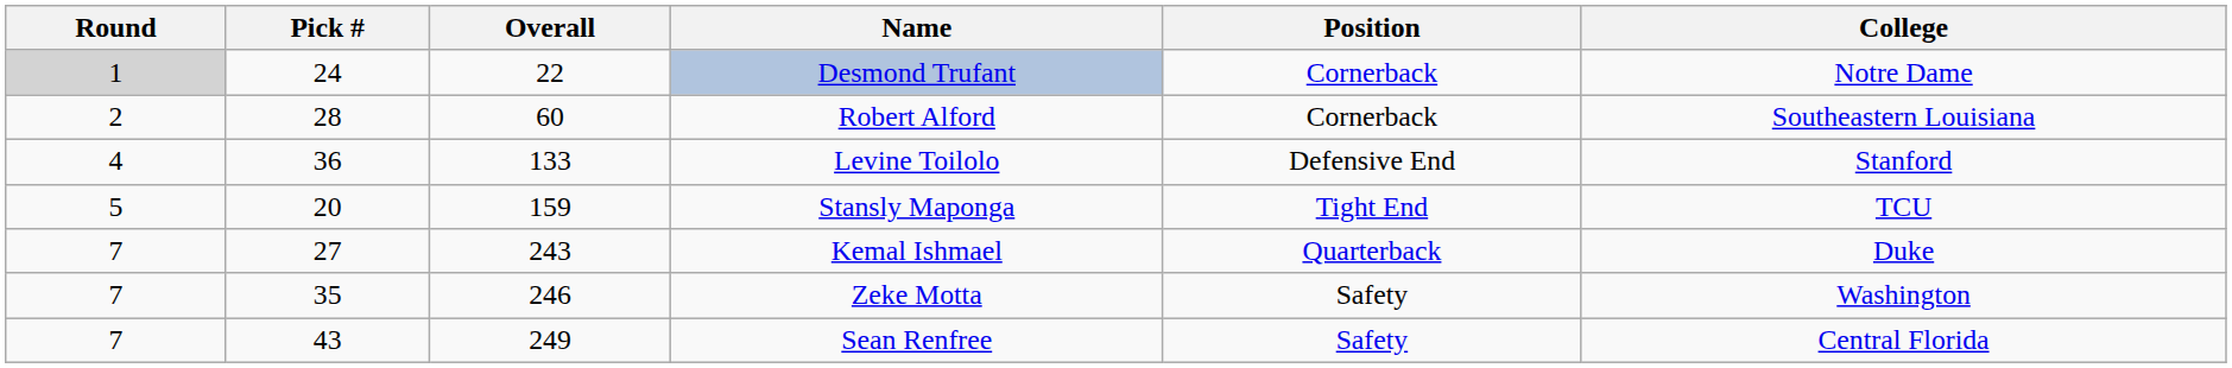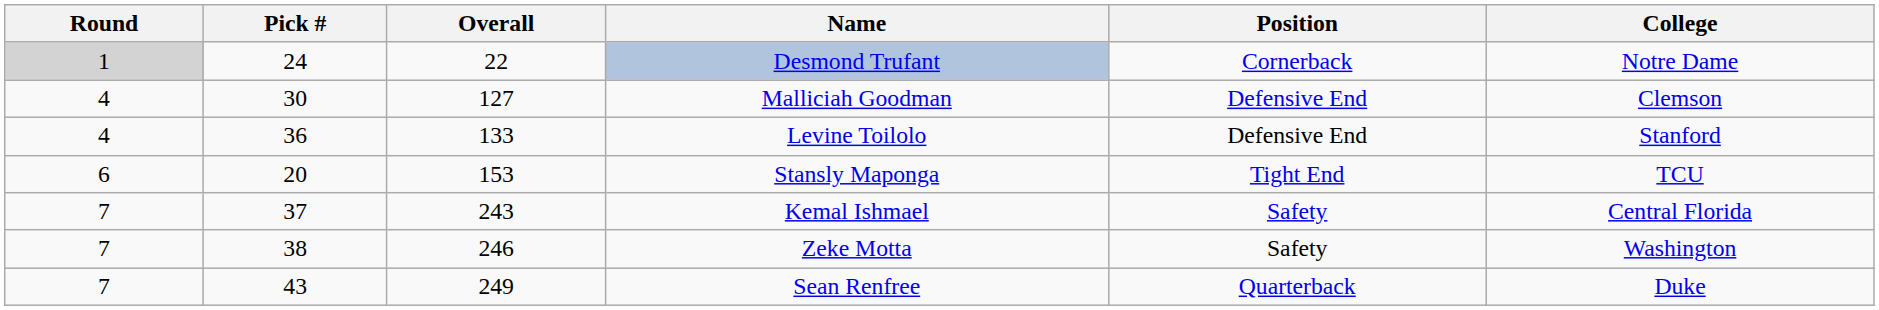 <table class="wikitable sortable sortable" style="width: 100%; text-align:center">
 <tr>
 <th>Round</th>
 <th>Pick #</th>
 <th>Overall</th>
 <th>Name</th>
 <th>Position</th>
 <th>College</th>
 </tr>
 <tr>
 <td style="background: lightgrey;">1</td>
 <td>24</td>
 <td>22</td>
 <td bgcolor=lightsteelblue><a href='#'>Desmond Trufant</a></td>
 <td><a href='#'>Cornerback</a></td>
 <td><a href='#'>Notre Dame</a></td>
 </tr>
 <tr>
-<td>2</td>
-<td>28</td>
-<td>60</td>
-<td><a href='#'>Robert Alford</a></td>
-<td>Cornerback</td>
-<td><a href='#'>Southeastern Louisiana</a></td>
+<td>4</td>
+<td>30</td>
+<td>127</td>
+<td><a href='#'>Malliciah Goodman</a></td>
+<td><a href='#'>Defensive End</a></td>
+<td><a href='#'>Clemson</a></td>
 </tr>
 <tr>
 <td>4</td>
 <td>36</td>
 <td>133</td>
 <td><a href='#'>Levine Toilolo</a></td>
 <td>Defensive End</td>
 <td><a href='#'>Stanford</a></td>
 </tr>
 <tr>
-<td>5</td>
+<td>6</td>
 <td>20</td>
-<td>159</td>
+<td>153</td>
 <td><a href='#'>Stansly Maponga</a></td>
 <td><a href='#'>Tight End</a></td>
 <td><a href='#'>TCU</a></td>
 </tr>
 <tr>
 <td>7</td>
-<td>27</td>
+<td>37</td>
 <td>243</td>
 <td><a href='#'>Kemal Ishmael</a></td>
-<td><a href='#'>Quarterback</a></td>
-<td><a href='#'>Duke</a></td>
+<td><a href='#'>Safety</a></td>
+<td><a href='#'>Central Florida</a></td>
 </tr>
 <tr>
 <td>7</td>
-<td>35</td>
+<td>38</td>
 <td>246</td>
 <td><a href='#'>Zeke Motta</a></td>
 <td>Safety</td>
 <td><a href='#'>Washington</a></td>
 </tr>
 <tr>
 <td>7</td>
 <td>43</td>
 <td>249</td>
 <td><a href='#'>Sean Renfree</a></td>
-<td><a href='#'>Safety</a></td>
-<td><a href='#'>Central Florida</a></td>
+<td><a href='#'>Quarterback</a></td>
+<td><a href='#'>Duke</a></td>
 </tr>
 </table>
